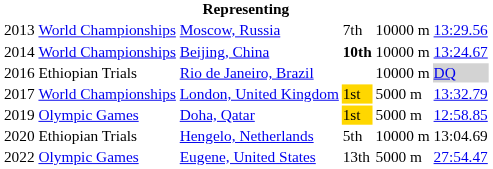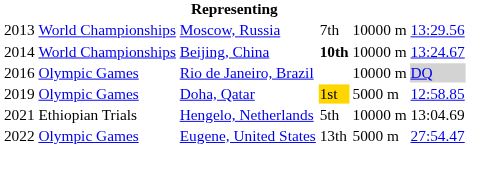 <table>
 <tr>
 <th colspan="6">Representing </th>
 </tr>
 <tr>
 <td>2013</td>
 <td><a href='#'>World Championships</a></td>
 <td><a href='#'>Moscow, Russia</a></td>
 <td>7th</td>
 <td>10000 m</td>
 <td><a href='#'>13:29.56</a></td>
 </tr>
 <tr>
 <td>2014</td>
 <td><a href='#'>World Championships</a></td>
 <td><a href='#'>Beijing, China</a></td>
 <td><strong>10th</strong></td>
 <td>10000 m</td>
 <td><a href='#'>13:24.67</a></td>
 </tr>
 <tr>
 <td>2016</td>
-<td>Ethiopian Trials</td>
+<td><a href='#'>Olympic Games</a></td>
 <td><a href='#'>Rio de Janeiro, Brazil</a></td>
 <td></td>
 <td>10000 m</td>
 <td style="background: lightgrey;"><a href='#'>DQ</a></td>
-</tr>
-<tr>
-<td>2017</td>
-<td><a href='#'>World Championships</a></td>
-<td><a href='#'>London, United Kingdom</a></td>
-<td bgcolor=gold>1st</td>
-<td>5000 m</td>
-<td><a href='#'>13:32.79</a></td>
 </tr>
 <tr>
 <td>2019</td>
 <td><a href='#'>Olympic Games</a></td>
 <td><a href='#'>Doha, Qatar</a></td>
 <td bgcolor=gold>1st</td>
 <td>5000 m</td>
 <td><a href='#'>12:58.85</a></td>
 </tr>
 <tr>
-<td>2020</td>
+<td>2021</td>
 <td>Ethiopian Trials</td>
 <td><a href='#'>Hengelo, Netherlands</a></td>
 <td>5th</td>
 <td>10000 m</td>
 <td>13:04.69</td>
 </tr>
 <tr>
 <td>2022</td>
 <td><a href='#'>Olympic Games</a></td>
 <td><a href='#'>Eugene, United States</a></td>
 <td>13th</td>
 <td>5000 m</td>
 <td><a href='#'>27:54.47</a></td>
 </tr>
 </table>
